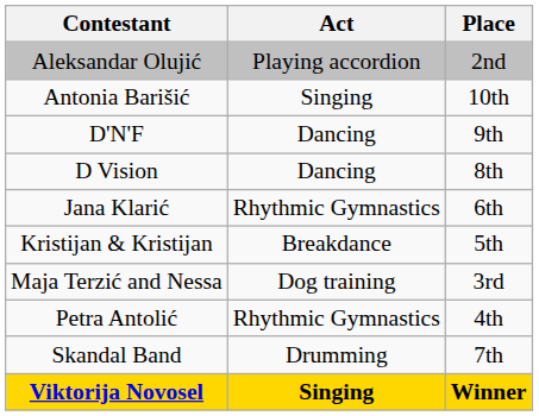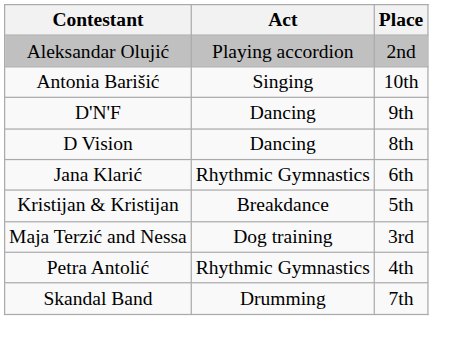 <table class="wikitable sortable" style=text-align:center;>
 <tr>
 <th>Contestant</th>
 <th>Act</th>
 <th>Place</th>
 </tr>
 <tr bgcolor="silver">
 <td>Aleksandar Olujić</td>
 <td>Playing accordion</td>
 <td>2nd</td>
 </tr>
 <tr>
 <td>Antonia Barišić</td>
 <td>Singing</td>
 <td>10th</td>
 </tr>
 <tr>
 <td>D'N'F</td>
 <td>Dancing</td>
 <td>9th</td>
 </tr>
 <tr>
 <td>D Vision</td>
 <td>Dancing</td>
 <td>8th</td>
 </tr>
 <tr>
 <td>Jana Klarić</td>
 <td>Rhythmic Gymnastics</td>
 <td>6th</td>
 </tr>
 <tr>
 <td>Kristijan & Kristijan</td>
 <td>Breakdance</td>
 <td>5th</td>
 </tr>
 <tr>
 <td>Maja Terzić and Nessa</td>
 <td>Dog training</td>
 <td>3rd</td>
 </tr>
 <tr>
 <td>Petra Antolić</td>
 <td>Rhythmic Gymnastics</td>
 <td>4th</td>
 </tr>
 <tr>
 <td>Skandal Band</td>
 <td>Drumming</td>
 <td>7th</td>
 </tr>
-<tr bgcolor="gold">
-<td><strong><a href='#'>Viktorija Novosel</a></strong></td>
-<td><strong>Singing</strong></td>
-<td><strong>Winner</strong></td>
-</tr>
 </table>
